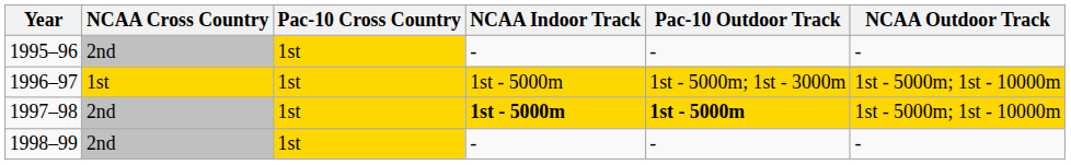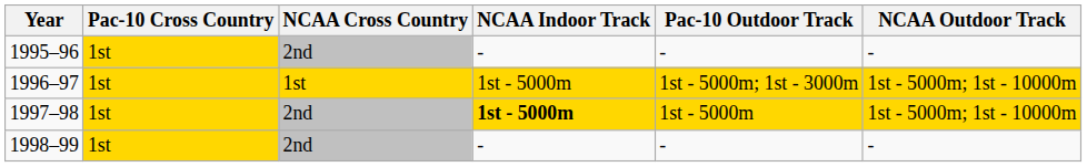 <table class="wikitable sortable">
 <tr>
 <th>Year</th>
+<th>Pac-10 Cross Country</th>
 <th>NCAA Cross Country</th>
-<th>Pac-10 Cross Country</th>
 <th>NCAA Indoor Track</th>
 <th>Pac-10 Outdoor Track</th>
 <th>NCAA Outdoor Track</th>
 </tr>
 <tr>
 <td>1995–96</td>
+<td bgcolor=gold>1st</td>
 <td bgcolor=silver>2nd</td>
-<td bgcolor=gold>1st</td>
 <td>-</td>
 <td>-</td>
 <td>-</td>
 </tr>
 <tr>
 <td>1996–97</td>
 <td bgcolor=gold>1st</td>
 <td bgcolor=gold>1st</td>
 <td bgcolor=gold>1st - 5000m</td>
 <td bgcolor=gold>1st - 5000m; 1st - 3000m</td>
 <td bgcolor=gold>1st - 5000m; 1st - 10000m</td>
 </tr>
 <tr>
 <td>1997–98</td>
+<td bgcolor=gold>1st</td>
 <td bgcolor=silver>2nd</td>
-<td bgcolor=gold>1st</td>
 <td bgcolor=gold><strong>1st - 5000m</strong></td>
-<td bgcolor=gold><strong>1st - 5000m</strong></td>
+<td bgcolor=gold>1st - 5000m</td>
 <td bgcolor=gold>1st - 5000m; 1st - 10000m</td>
 </tr>
 <tr>
 <td>1998–99</td>
+<td bgcolor=gold>1st</td>
 <td bgcolor=silver>2nd</td>
-<td bgcolor=gold>1st</td>
 <td>-</td>
 <td>-</td>
 <td>-</td>
 </tr>
 </table>
